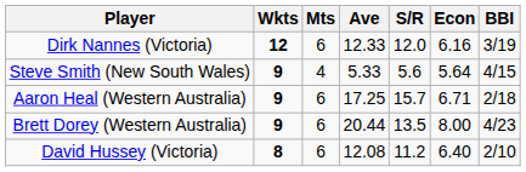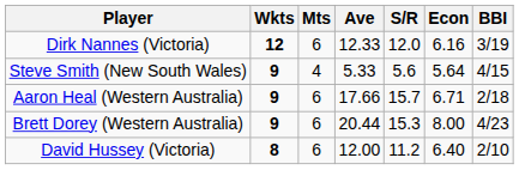 <table class="wikitable">
 <tr>
 <th>Player</th>
 <th>Wkts</th>
 <th>Mts</th>
 <th>Ave</th>
 <th>S/R</th>
 <th>Econ</th>
 <th>BBI</th>
 </tr>
 <tr align=center>
 <td><a href='#'>Dirk Nannes</a> (Victoria)</td>
 <td><strong>12</strong></td>
 <td>6</td>
 <td>12.33</td>
 <td>12.0</td>
 <td>6.16</td>
 <td>3/19</td>
 </tr>
 <tr align=center>
 <td><a href='#'>Steve Smith</a> (New South Wales)</td>
 <td><strong>9</strong></td>
 <td>4</td>
 <td>5.33</td>
 <td>5.6</td>
 <td>5.64</td>
 <td>4/15</td>
 </tr>
 <tr align=center>
 <td><a href='#'>Aaron Heal</a> (Western Australia)</td>
 <td><strong>9</strong></td>
 <td>6</td>
-<td>17.25</td>
+<td>17.66</td>
 <td>15.7</td>
 <td>6.71</td>
 <td>2/18</td>
 </tr>
 <tr align=center>
 <td><a href='#'>Brett Dorey</a> (Western Australia)</td>
 <td><strong>9</strong></td>
 <td>6</td>
 <td>20.44</td>
-<td>13.5</td>
+<td>15.3</td>
 <td>8.00</td>
 <td>4/23</td>
 </tr>
 <tr align=center>
 <td><a href='#'>David Hussey</a> (Victoria)</td>
 <td><strong>8</strong></td>
 <td>6</td>
-<td>12.08</td>
+<td>12.00</td>
 <td>11.2</td>
 <td>6.40</td>
 <td>2/10</td>
 </tr>
 </table>
